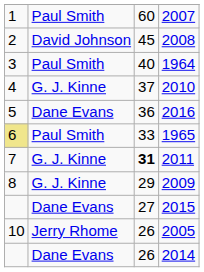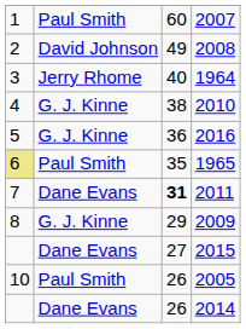 <table class="wikitable">
 <tr>
 </tr>
 <tr>
 <td>1</td>
 <td><a href='#'>Paul Smith</a></td>
 <td><abbr>60</abbr></td>
 <td><a href='#'>2007</a></td>
 </tr>
 <tr>
 <td>2</td>
 <td><a href='#'>David Johnson</a></td>
-<td><abbr>45</abbr></td>
+<td><abbr>49</abbr></td>
 <td><a href='#'>2008</a></td>
 </tr>
 <tr>
 <td>3</td>
-<td><a href='#'>Paul Smith</a></td>
+<td><a href='#'>Jerry Rhome</a></td>
 <td><abbr>40</abbr></td>
 <td><a href='#'>1964</a></td>
 </tr>
 <tr>
 <td>4</td>
 <td><a href='#'>G. J. Kinne</a></td>
-<td><abbr>37</abbr></td>
+<td><abbr>38</abbr></td>
 <td><a href='#'>2010</a></td>
 </tr>
 <tr>
 <td>5</td>
-<td><a href='#'>Dane Evans</a></td>
+<td><a href='#'>G. J. Kinne</a></td>
 <td><abbr>36</abbr></td>
 <td><a href='#'>2016</a></td>
 </tr>
 <tr>
 <td style="background: khaki;">6</td>
 <td><a href='#'>Paul Smith</a></td>
-<td><abbr>33</abbr></td>
+<td><abbr>35</abbr></td>
 <td><a href='#'>1965</a></td>
 </tr>
 <tr>
 <td>7</td>
-<td><a href='#'>G. J. Kinne</a></td>
+<td><a href='#'>Dane Evans</a></td>
 <td><strong><abbr>31</abbr></strong></td>
 <td><a href='#'>2011</a></td>
 </tr>
 <tr>
 <td>8</td>
 <td><a href='#'>G. J. Kinne</a></td>
 <td><abbr>29</abbr></td>
 <td><a href='#'>2009</a></td>
 </tr>
 <tr>
 <td></td>
 <td><a href='#'>Dane Evans</a></td>
 <td><abbr>27</abbr></td>
 <td><a href='#'>2015</a></td>
 </tr>
 <tr>
 <td>10</td>
-<td><a href='#'>Jerry Rhome</a></td>
+<td><a href='#'>Paul Smith</a></td>
 <td><abbr>26</abbr></td>
 <td><a href='#'>2005</a></td>
 </tr>
 <tr>
 <td></td>
 <td><a href='#'>Dane Evans</a></td>
 <td><abbr>26</abbr></td>
 <td><a href='#'>2014</a></td>
 </tr>
 </table>
